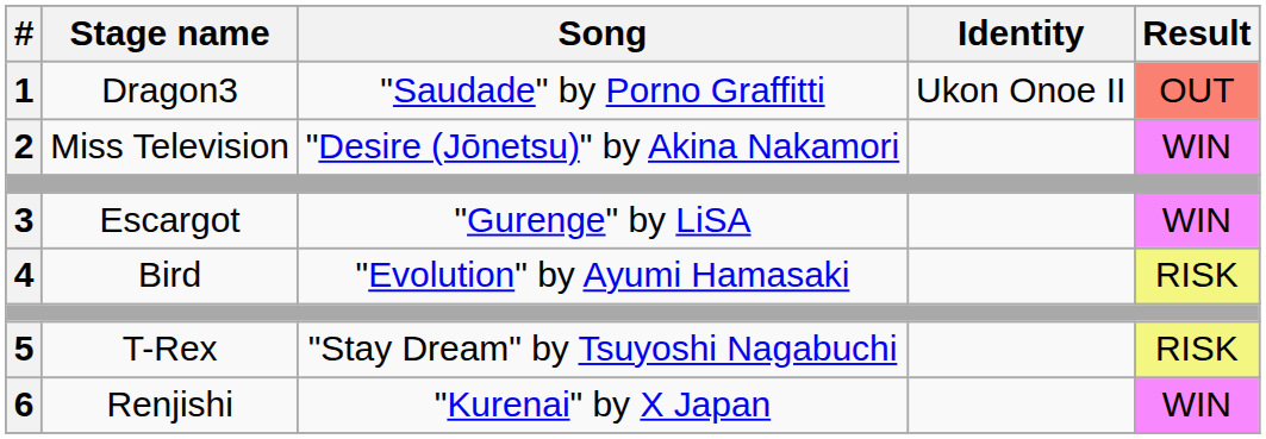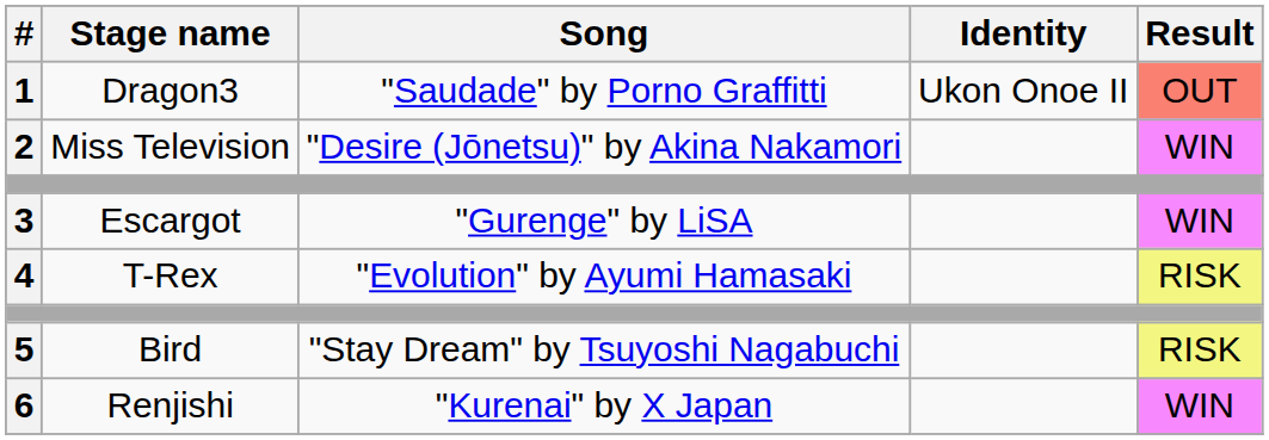 <table class="wikitable plainrowheaders" style="text-align: center;">
 <tr>
 <th>#</th>
 <th>Stage name</th>
 <th>Song</th>
 <th>Identity</th>
 <th>Result</th>
 </tr>
 <tr>
 <th>1</th>
 <td>Dragon3</td>
 <td>"<a href='#'>Saudade</a>" by <a href='#'>Porno Graffitti</a></td>
 <td>Ukon Onoe II</td>
 <td bgcolor=salmon>OUT</td>
 </tr>
 <tr>
 <th>2</th>
 <td>Miss Television</td>
 <td>"<a href='#'>Desire (Jōnetsu)</a>" by <a href='#'>Akina Nakamori</a></td>
 <td></td>
 <td bgcolor=#F888FD>WIN</td>
 </tr>
 <tr>
 <th colspan="5" style="background:darkgrey"></th>
 </tr>
 <tr>
 <th>3</th>
 <td>Escargot</td>
 <td>"<a href='#'>Gurenge</a>" by <a href='#'>LiSA</a></td>
 <td></td>
 <td bgcolor=#F888FD>WIN</td>
 </tr>
 <tr>
 <th>4</th>
-<td>Bird</td>
+<td>T-Rex</td>
 <td>"<a href='#'>Evolution</a>" by <a href='#'>Ayumi Hamasaki</a></td>
 <td></td>
 <td bgcolor=#F3F781>RISK</td>
 </tr>
 <tr>
 <th colspan="5" style="background:darkgrey"></th>
 </tr>
 <tr>
 <th>5</th>
-<td>T-Rex</td>
+<td>Bird</td>
 <td>"Stay Dream" by <a href='#'>Tsuyoshi Nagabuchi</a></td>
 <td></td>
 <td bgcolor=#F3F781>RISK</td>
 </tr>
 <tr>
 <th>6</th>
 <td>Renjishi</td>
 <td>"<a href='#'>Kurenai</a>" by <a href='#'>X Japan</a></td>
 <td></td>
 <td bgcolor=#F888FD>WIN</td>
 </tr>
 </table>
